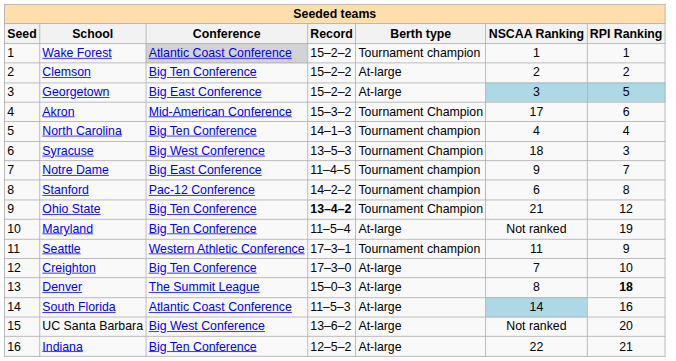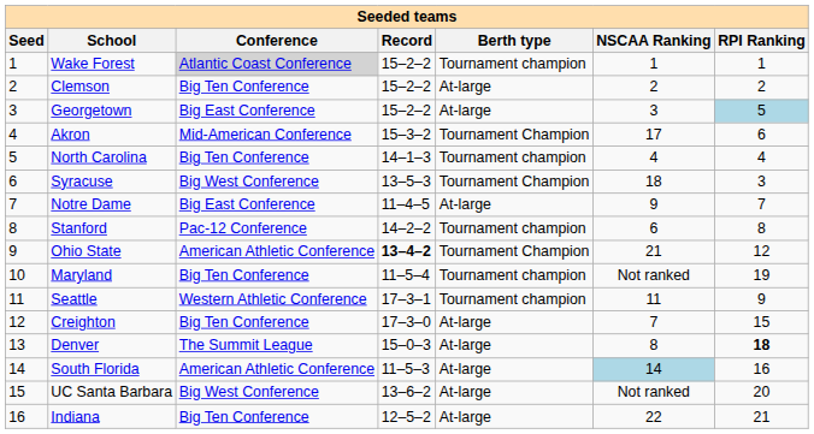 <table class="wikitable">
 <tr>
 <th colspan=7 style="background:#ffdead;">Seeded teams</th>
 </tr>
 <tr>
 <th>Seed</th>
 <th>School</th>
 <th>Conference</th>
 <th>Record</th>
 <th>Berth type</th>
 <th>NSCAA Ranking</th>
 <th>RPI Ranking</th>
 </tr>
 <tr>
 <td>1</td>
 <td><a href='#'>Wake Forest</a></td>
 <td style="background: lightgrey;"><a href='#'>Atlantic Coast Conference</a></td>
 <td>15–2–2</td>
 <td>Tournament champion</td>
 <td align=center>1</td>
 <td align=center>1</td>
 </tr>
 <tr>
 <td>2</td>
 <td><a href='#'>Clemson</a></td>
 <td><a href='#'>Big Ten Conference</a></td>
 <td>15–2–2</td>
 <td>At-large</td>
 <td align=center>2</td>
 <td align=center>2</td>
 </tr>
 <tr>
 <td>3</td>
 <td><a href='#'>Georgetown</a></td>
 <td><a href='#'>Big East Conference</a></td>
 <td>15–2–2</td>
 <td>At-large</td>
-<td align=center style="background: lightblue;">3</td>
+<td align=center>3</td>
 <td align=center style="background: lightblue;">5</td>
 </tr>
 <tr>
 <td>4</td>
 <td><a href='#'>Akron</a></td>
 <td><a href='#'>Mid-American Conference</a></td>
 <td>15–3–2</td>
 <td>Tournament Champion</td>
 <td align=center>17</td>
 <td align=center>6</td>
 </tr>
 <tr>
 <td>5</td>
 <td><a href='#'>North Carolina</a></td>
 <td><a href='#'>Big Ten Conference</a></td>
 <td>14–1–3</td>
 <td>Tournament champion</td>
 <td align=center>4</td>
 <td align=center>4</td>
 </tr>
 <tr>
 <td>6</td>
 <td><a href='#'>Syracuse</a></td>
 <td><a href='#'>Big West Conference</a></td>
 <td>13–5–3</td>
 <td>Tournament Champion</td>
 <td align=center>18</td>
 <td align=center>3</td>
 </tr>
 <tr>
 <td>7</td>
 <td><a href='#'>Notre Dame</a></td>
 <td><a href='#'>Big East Conference</a></td>
 <td>11–4–5</td>
-<td>Tournament champion</td>
+<td>At-large</td>
 <td align=center>9</td>
 <td align=center>7</td>
 </tr>
 <tr>
 <td>8</td>
 <td><a href='#'>Stanford</a></td>
 <td><a href='#'>Pac-12 Conference</a></td>
 <td>14–2–2</td>
 <td>Tournament champion</td>
 <td align=center>6</td>
 <td align=center>8</td>
 </tr>
 <tr>
 <td>9</td>
 <td><a href='#'>Ohio State</a></td>
-<td><a href='#'>Big Ten Conference</a></td>
+<td><a href='#'>American Athletic Conference</a></td>
 <td><strong>13–4–2</strong></td>
 <td>Tournament Champion</td>
 <td align=center>21</td>
 <td align=center>12</td>
 </tr>
 <tr>
 <td>10</td>
 <td><a href='#'>Maryland</a></td>
 <td><a href='#'>Big Ten Conference</a></td>
 <td>11–5–4</td>
-<td>At-large</td>
+<td>Tournament champion</td>
 <td align=center>Not ranked</td>
 <td align=center>19</td>
 </tr>
 <tr>
 <td>11</td>
 <td><a href='#'>Seattle</a></td>
 <td><a href='#'>Western Athletic Conference</a></td>
 <td>17–3–1</td>
 <td>Tournament champion</td>
 <td align=center>11</td>
 <td align=center>9</td>
 </tr>
 <tr>
 <td>12</td>
 <td><a href='#'>Creighton</a></td>
 <td><a href='#'>Big Ten Conference</a></td>
 <td>17–3–0</td>
 <td>At-large</td>
 <td align=center>7</td>
-<td align=center>10</td>
+<td align=center>15</td>
 </tr>
 <tr>
 <td>13</td>
 <td><a href='#'>Denver</a></td>
 <td><a href='#'>The Summit League</a></td>
 <td>15–0–3</td>
 <td>At-large</td>
 <td align=center>8</td>
 <td align=center><strong>18</strong></td>
 </tr>
 <tr>
 <td>14</td>
 <td><a href='#'>South Florida</a></td>
-<td><a href='#'>Atlantic Coast Conference</a></td>
+<td><a href='#'>American Athletic Conference</a></td>
 <td>11–5–3</td>
 <td>At-large</td>
 <td align=center style="background: lightblue;">14</td>
 <td align=center>16</td>
 </tr>
 <tr>
 <td>15</td>
 <td>UC Santa Barbara</td>
 <td><a href='#'>Big West Conference</a></td>
 <td>13–6–2</td>
 <td>At-large</td>
 <td align=center>Not ranked</td>
 <td align=center>20</td>
 </tr>
 <tr>
 <td>16</td>
 <td><a href='#'>Indiana</a></td>
 <td><a href='#'>Big Ten Conference</a></td>
 <td>12–5–2</td>
 <td>At-large</td>
 <td align=center>22</td>
 <td align=center>21</td>
 </tr>
 </table>
